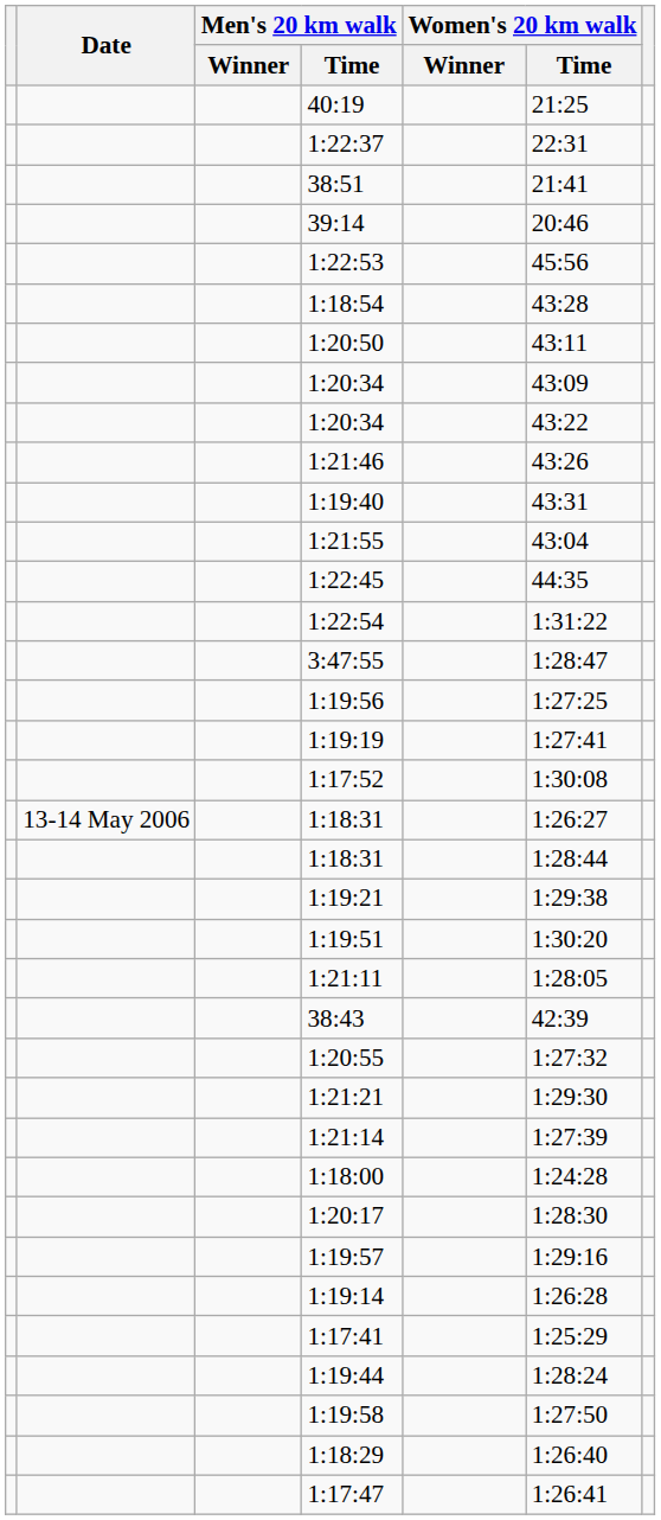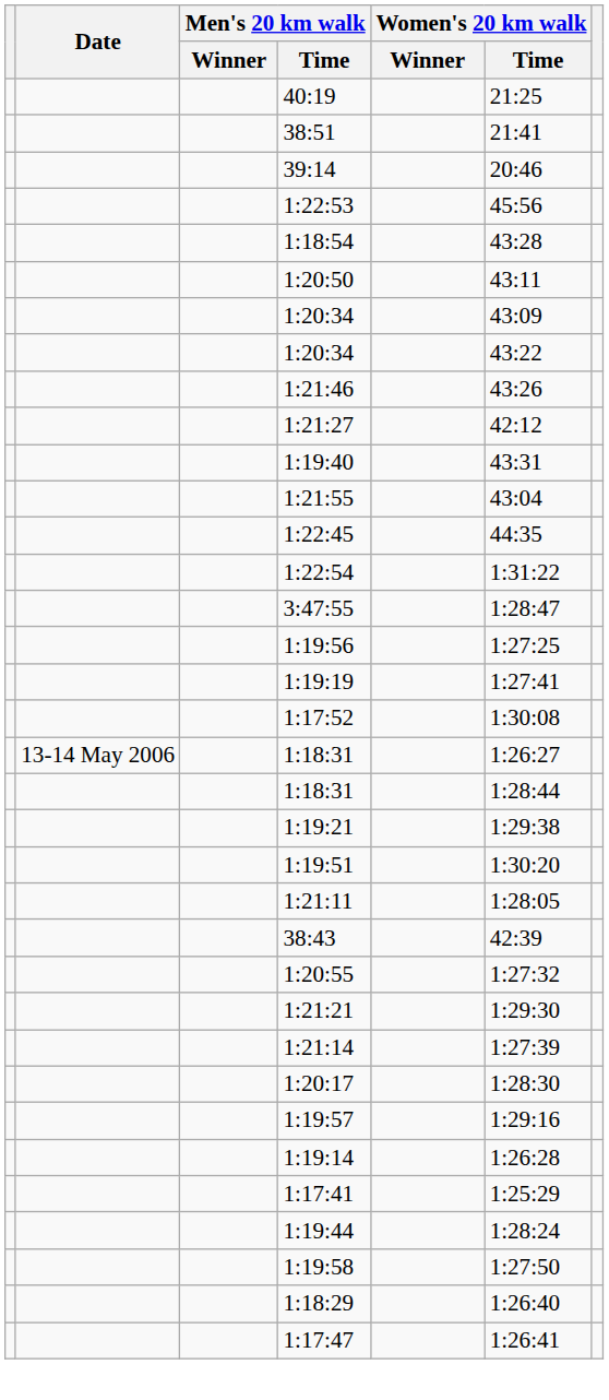 <table class="wikitable mw-datatable sortable">
 <tr>
 <th rowspan=2></th>
 <th rowspan=2>Date</th>
 <th colspan=2>Men's <a href='#'>20 km walk</a></th>
 <th colspan=2>Women's <a href='#'>20 km walk</a></th>
 <th rowspan=2 class="unsortable"></th>
 </tr>
 <tr>
 <th>Winner</th>
 <th>Time</th>
 <th>Winner</th>
 <th>Time</th>
 </tr>
 <tr>
 <td></td>
 <td></td>
 <td></td>
 <td>40:19 </td>
 <td></td>
 <td>21:25 </td>
-<td></td>
-</tr>
-<tr>
-<td></td>
-<td></td>
-<td></td>
-<td>1:22:37</td>
-<td></td>
-<td>22:31 </td>
 <td></td>
 </tr>
 <tr>
 <td></td>
 <td></td>
 <td></td>
 <td>38:51 </td>
 <td></td>
 <td>21:41 </td>
 <td></td>
 </tr>
 <tr>
 <td></td>
 <td></td>
 <td></td>
 <td>39:14 </td>
 <td></td>
 <td>20:46 </td>
 <td></td>
 </tr>
 <tr>
 <td></td>
 <td></td>
 <td></td>
 <td>1:22:53</td>
 <td></td>
 <td>45:56 </td>
 <td></td>
 </tr>
 <tr>
 <td></td>
 <td></td>
 <td></td>
 <td>1:18:54</td>
 <td></td>
 <td>43:28 </td>
 <td></td>
 </tr>
 <tr>
 <td></td>
 <td></td>
 <td></td>
 <td>1:20:50</td>
 <td></td>
 <td>43:11 </td>
 <td></td>
 </tr>
 <tr>
 <td></td>
 <td></td>
 <td></td>
 <td>1:20:34</td>
 <td></td>
 <td>43:09 </td>
 <td></td>
 </tr>
 <tr>
 <td></td>
 <td></td>
 <td></td>
 <td>1:20:34</td>
 <td></td>
 <td>43:22 </td>
 <td></td>
 </tr>
 <tr>
 <td><a href='#'></a></td>
 <td></td>
 <td></td>
 <td>1:21:46</td>
 <td></td>
 <td>43:26 </td>
+<td></td>
+</tr>
+<tr>
+<td></td>
+<td></td>
+<td></td>
+<td>1:21:27</td>
+<td></td>
+<td>42:12 </td>
 <td></td>
 </tr>
 <tr>
 <td></td>
 <td></td>
 <td></td>
 <td>1:19:40</td>
 <td></td>
 <td>43:31 </td>
 <td></td>
 </tr>
 <tr>
 <td></td>
 <td></td>
 <td></td>
 <td>1:21:55</td>
 <td></td>
 <td>43:04 </td>
 <td></td>
 </tr>
 <tr>
 <td></td>
 <td></td>
 <td></td>
 <td>1:22:45</td>
 <td></td>
 <td>44:35 </td>
 <td></td>
 </tr>
 <tr>
 <td></td>
 <td></td>
 <td></td>
 <td>1:22:54</td>
 <td></td>
 <td>1:31:22</td>
 <td></td>
 </tr>
 <tr>
 <td></td>
 <td></td>
 <td></td>
 <td>3:47:55 </td>
 <td></td>
 <td>1:28:47</td>
 <td></td>
 </tr>
 <tr>
 <td></td>
 <td></td>
 <td></td>
 <td>1:19:56</td>
 <td></td>
 <td>1:27:25</td>
 <td></td>
 </tr>
 <tr>
 <td></td>
 <td></td>
 <td></td>
 <td>1:19:19</td>
 <td></td>
 <td>1:27:41</td>
 <td></td>
 </tr>
 <tr>
 <td></td>
 <td></td>
 <td></td>
 <td>1:17:52</td>
 <td></td>
 <td>1:30:08</td>
 <td></td>
 </tr>
 <tr>
 <td><a href='#'></a></td>
 <td>13-14 May 2006</td>
 <td></td>
 <td>1:18:31</td>
 <td></td>
 <td>1:26:27</td>
 <td></td>
 </tr>
 <tr>
 <td></td>
 <td></td>
 <td></td>
 <td>1:18:31</td>
 <td></td>
 <td>1:28:44</td>
 <td></td>
 </tr>
 <tr>
 <td></td>
 <td></td>
 <td></td>
 <td>1:19:21</td>
 <td></td>
 <td>1:29:38</td>
 <td></td>
 </tr>
 <tr>
 <td></td>
 <td></td>
 <td></td>
 <td>1:19:51</td>
 <td></td>
 <td>1:30:20</td>
 <td></td>
 </tr>
 <tr>
 <td></td>
 <td></td>
 <td></td>
 <td>1:21:11</td>
 <td></td>
 <td>1:28:05</td>
 <td></td>
 </tr>
 <tr>
 <td></td>
 <td></td>
 <td></td>
 <td>38:43 </td>
 <td></td>
 <td>42:39 </td>
 <td></td>
 </tr>
 <tr>
 <td></td>
 <td></td>
 <td></td>
 <td>1:20:55</td>
 <td></td>
 <td>1:27:32</td>
 <td></td>
 </tr>
 <tr>
 <td></td>
 <td></td>
 <td></td>
 <td>1:21:21</td>
 <td></td>
 <td>1:29:30</td>
 <td></td>
 </tr>
 <tr>
 <td></td>
 <td></td>
 <td></td>
 <td>1:21:14</td>
 <td></td>
 <td>1:27:39</td>
 <td></td>
 </tr>
 <tr>
 <td></td>
 <td></td>
 <td></td>
-<td>1:18:00</td>
-<td></td>
-<td>1:24:28 <strong></strong></td>
-<td></td>
-</tr>
-<tr>
-<td></td>
-<td></td>
-<td></td>
 <td>1:20:17</td>
 <td></td>
 <td>1:28:30</td>
 <td></td>
 </tr>
 <tr>
 <td></td>
 <td></td>
 <td></td>
 <td>1:19:57</td>
 <td></td>
 <td>1:29:16</td>
 <td></td>
 </tr>
 <tr>
 <td></td>
 <td></td>
 <td></td>
 <td>1:19:14</td>
 <td></td>
 <td>1:26:28</td>
 <td></td>
 </tr>
 <tr>
 <td></td>
 <td></td>
 <td></td>
 <td>1:17:41</td>
 <td></td>
 <td>1:25:29 <strong></strong></td>
 <td></td>
 </tr>
 <tr>
 <td></td>
 <td></td>
 <td></td>
 <td>1:19:44</td>
 <td></td>
 <td>1:28:24</td>
 <td></td>
 </tr>
 <tr>
 <td></td>
 <td></td>
 <td></td>
 <td>1:19:58</td>
 <td></td>
 <td>1:27:50</td>
 <td></td>
 </tr>
 <tr>
 <td></td>
 <td></td>
 <td></td>
 <td>1:18:29</td>
 <td></td>
 <td>1:26:40</td>
 <td></td>
 </tr>
 <tr>
 <td></td>
 <td></td>
 <td></td>
 <td>1:17:47</td>
 <td></td>
 <td>1:26:41</td>
 <td></td>
 </tr>
 </table>
